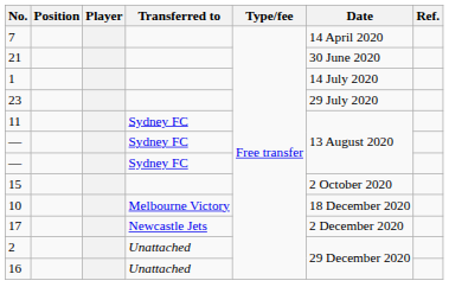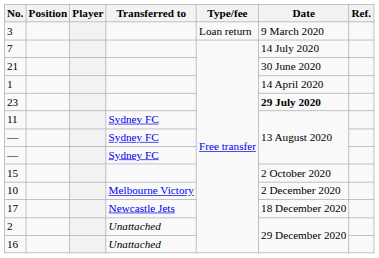 <table class="wikitable plainrowheaders sortable" style="text-align:center; text-align:left">
 <tr>
 <th scope="col">No.</th>
 <th scope="col">Position</th>
 <th scope="col">Player</th>
 <th scope="col">Transferred to</th>
 <th scope="col">Type/fee</th>
 <th scope="col">Date</th>
 <th class="unsortable" scope="col">Ref.</th>
 </tr>
 <tr>
+<td>3</td>
+<td></td>
+<th scope="row"></th>
+<td></td>
+<td>Loan return</td>
+<td>9 March 2020</td>
+<td></td>
+</tr>
+<tr>
 <td>7</td>
 <td></td>
 <th scope="row"></th>
 <td></td>
 <td rowspan="12"><a href='#'>Free transfer</a></td>
-<td>14 April 2020</td>
+<td>14 July 2020</td>
 <td></td>
 </tr>
 <tr>
 <td>21</td>
 <td></td>
 <th scope="row"></th>
 <td></td>
 <td>30 June 2020</td>
 <td></td>
 </tr>
 <tr>
 <td>1</td>
 <td></td>
 <th scope="row"></th>
 <td></td>
-<td>14 July 2020</td>
+<td>14 April 2020</td>
 <td></td>
 </tr>
 <tr>
 <td>23</td>
 <td></td>
 <th scope="row"></th>
 <td></td>
-<td>29 July 2020</td>
+<td><strong>29 July 2020</strong></td>
 <td></td>
 </tr>
 <tr>
 <td>11</td>
 <td></td>
 <th scope="row"></th>
 <td><a href='#'>Sydney FC</a></td>
 <td rowspan="3">13 August 2020</td>
 <td></td>
 </tr>
 <tr>
 <td>—</td>
 <td></td>
 <th scope="row"></th>
 <td><a href='#'>Sydney FC</a></td>
 <td></td>
 </tr>
 <tr>
 <td>—</td>
 <td></td>
 <th scope="row"></th>
 <td><a href='#'>Sydney FC</a></td>
 <td></td>
 </tr>
 <tr>
 <td>15</td>
 <td></td>
 <th scope="row"></th>
 <td></td>
 <td>2 October 2020</td>
 <td></td>
 </tr>
 <tr>
 <td>10</td>
 <td></td>
 <th scope="row"></th>
 <td><a href='#'>Melbourne Victory</a></td>
-<td>18 December 2020</td>
+<td>2 December 2020</td>
 <td></td>
 </tr>
 <tr>
 <td>17</td>
 <td></td>
 <th scope="row"></th>
 <td><a href='#'>Newcastle Jets</a></td>
-<td>2 December 2020</td>
+<td>18 December 2020</td>
 <td></td>
 </tr>
 <tr>
 <td>2</td>
 <td></td>
 <th scope="row"></th>
 <td><em>Unattached</em></td>
 <td rowspan="2">29 December 2020</td>
 <td></td>
 </tr>
 <tr>
 <td>16</td>
 <td></td>
 <th scope="row"></th>
 <td><em>Unattached</em></td>
 <td></td>
 </tr>
 </table>
